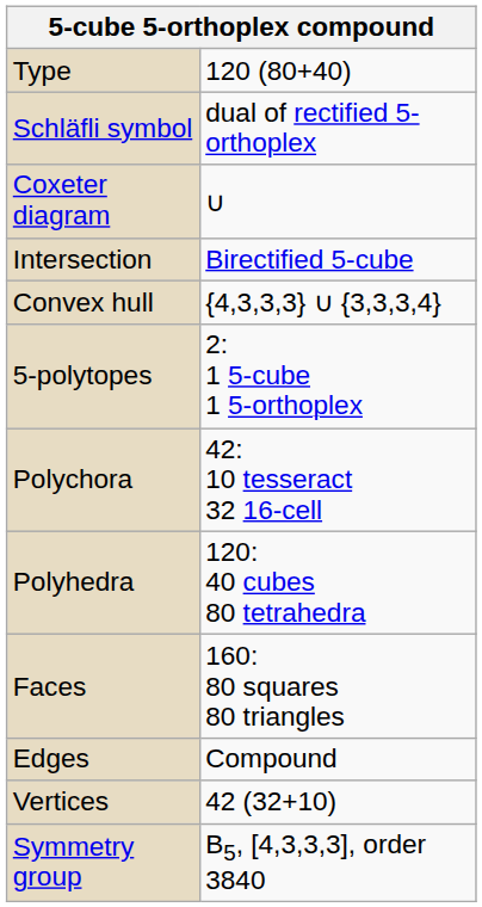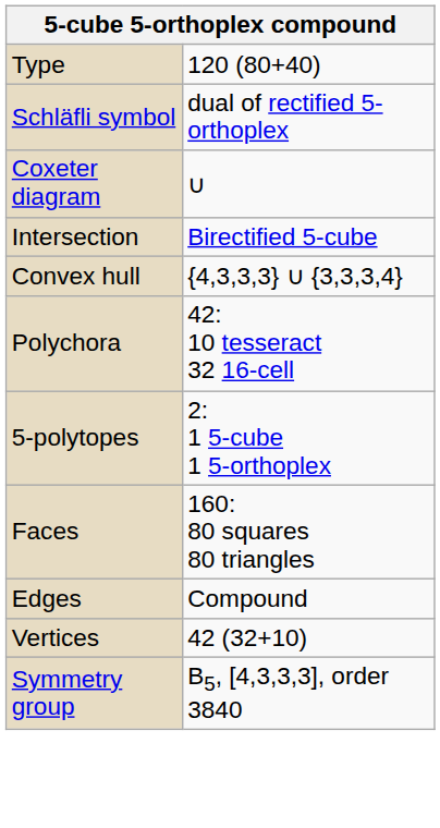 <table class=wikitable align="right" width="280">
 <tr>
 <th bgcolor=#e7dcc3 colspan=2>5-cube 5-orthoplex compound</th>
 </tr>
 <tr>
 <td bgcolor=#e7dcc3>Type</td>
 <td>120 (80+40)</td>
 </tr>
 <tr>
 <td bgcolor=#e7dcc3><a href='#'>Schläfli symbol</a></td>
 <td>dual of <a href='#'>rectified 5-orthoplex</a></td>
 </tr>
 <tr>
 <td bgcolor=#e7dcc3><a href='#'>Coxeter diagram</a></td>
 <td> ∪ </td>
 </tr>
 <tr>
 <td bgcolor=#e7dcc3>Intersection</td>
 <td><a href='#'>Birectified 5-cube</a></td>
 </tr>
 <tr>
 <td bgcolor=#e7dcc3>Convex hull</td>
 <td>{4,3,3,3} ∪ {3,3,3,4}</td>
 </tr>
 <tr>
-<td bgcolor=#e7dcc3>5-polytopes</td>
-<td>2:<br>1 <a href='#'>5-cube</a><br>1 <a href='#'>5-orthoplex</a></td>
-</tr>
-<tr>
 <td bgcolor=#e7dcc3>Polychora</td>
 <td>42:<br>10 <a href='#'>tesseract</a><br>32 <a href='#'>16-cell</a></td>
 </tr>
 <tr>
-<td bgcolor=#e7dcc3>Polyhedra</td>
-<td>120:<br>40 <a href='#'>cubes</a><br>80 <a href='#'>tetrahedra</a></td>
+<td bgcolor=#e7dcc3>5-polytopes</td>
+<td>2:<br>1 <a href='#'>5-cube</a><br>1 <a href='#'>5-orthoplex</a></td>
 </tr>
 <tr>
 <td bgcolor=#e7dcc3>Faces</td>
 <td>160:<br>80 squares<br>80 triangles</td>
 </tr>
 <tr>
 <td bgcolor=#e7dcc3>Edges</td>
 <td>Compound</td>
 </tr>
 <tr>
 <td bgcolor=#e7dcc3>Vertices</td>
 <td>42 (32+10)</td>
 </tr>
 <tr>
 <td bgcolor=#e7dcc3><a href='#'>Symmetry group</a></td>
 <td>B<sub>5</sub>, [4,3,3,3], order 3840</td>
 </tr>
 </table>
